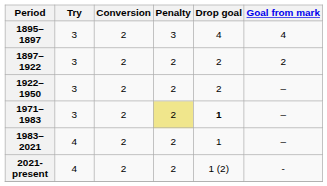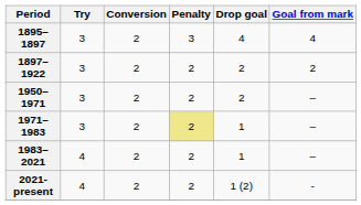 <table class="wikitable" style="font-size:90%; text-align:center;" align="right">
 <tr>
 <th width="65">Period</th>
 <th width="50">Try</th>
 <th>Conversion</th>
 <th width="50">Penalty</th>
 <th>Drop goal</th>
 <th><a href='#'>Goal from mark</a></th>
 </tr>
 <tr>
 <th>1895–1897</th>
 <td>3</td>
 <td>2</td>
 <td>3</td>
 <td>4</td>
 <td>4</td>
 </tr>
 <tr>
 <th>1897–1922</th>
 <td>3</td>
 <td>2</td>
 <td>2</td>
 <td>2</td>
 <td>2</td>
 </tr>
 <tr>
-<th>1922–1950</th>
+<th>1950–1971</th>
 <td>3</td>
 <td>2</td>
 <td>2</td>
 <td>2</td>
 <td>–</td>
 </tr>
 <tr>
 <th>1971–1983</th>
 <td>3</td>
 <td>2</td>
 <td style="background: khaki;">2</td>
-<td><strong>1</strong></td>
+<td>1</td>
 <td>–</td>
 </tr>
 <tr>
 <th>1983–2021</th>
 <td>4</td>
 <td>2</td>
 <td>2</td>
 <td>1</td>
 <td>–</td>
 </tr>
 <tr>
 <th>2021-present</th>
 <td>4</td>
 <td>2</td>
 <td>2</td>
 <td>1 (2)</td>
 <td>-</td>
 </tr>
 <tr>
 </tr>
 </table>
